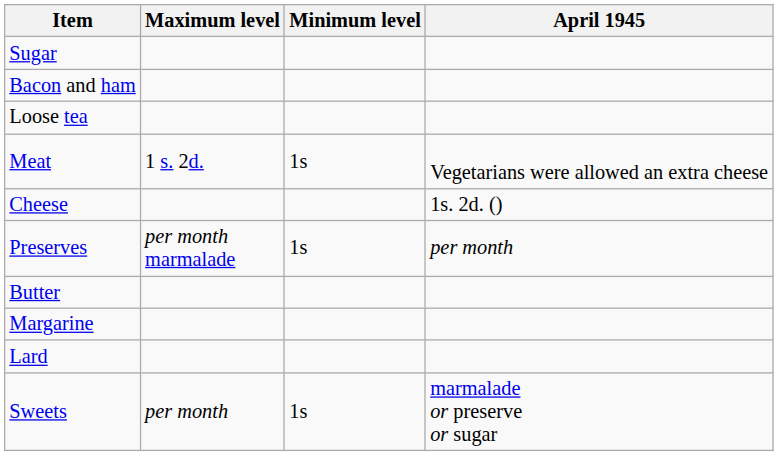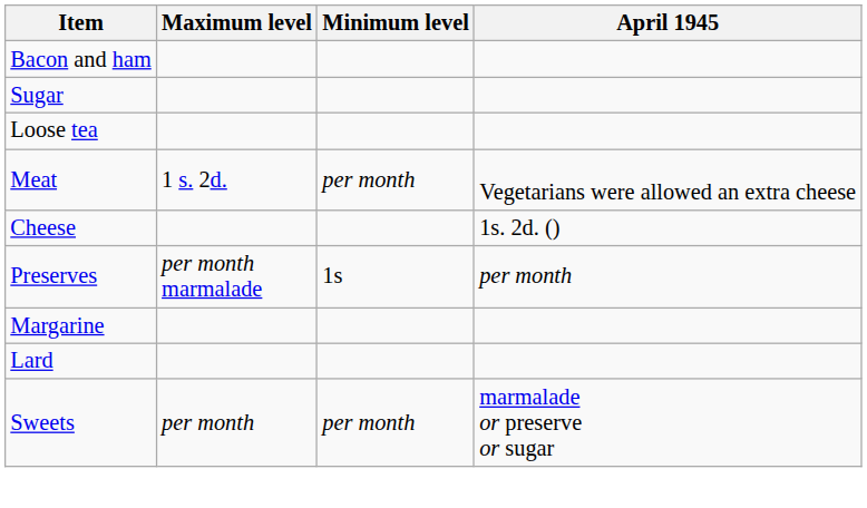 <table class="wikitable sortable">
 <tr>
 <th>Item</th>
 <th>Maximum level</th>
 <th>Minimum level</th>
 <th>April 1945</th>
 </tr>
 <tr>
-<td><a href='#'>Sugar</a></td>
+<td><a href='#'>Bacon</a> and <a href='#'>ham</a></td>
 <td></td>
 <td></td>
 <td></td>
 </tr>
 <tr>
-<td><a href='#'>Bacon</a> and <a href='#'>ham</a></td>
+<td><a href='#'>Sugar</a></td>
 <td></td>
 <td></td>
 <td></td>
 </tr>
 <tr>
 <td>Loose <a href='#'>tea</a></td>
 <td></td>
 <td></td>
 <td></td>
 </tr>
 <tr>
 <td><a href='#'>Meat</a></td>
 <td>1 <a href='#'>s.</a> 2<a href='#'>d.</a></td>
-<td>1s</td>
+<td> <em>per month</em></td>
 <td><br>Vegetarians were allowed an extra  cheese</td>
 </tr>
 <tr>
 <td><a href='#'>Cheese</a></td>
 <td></td>
 <td></td>
 <td>1s. 2d. ()</td>
 </tr>
 <tr>
 <td><a href='#'>Preserves</a></td>
 <td> <em>per month</em><br> <a href='#'>marmalade</a></td>
 <td>1s</td>
 <td>  <em>per month</em></td>
-</tr>
-<tr>
-<td><a href='#'>Butter</a></td>
-<td></td>
-<td></td>
-<td></td>
 </tr>
 <tr>
 <td><a href='#'>Margarine</a></td>
 <td></td>
 <td></td>
 <td></td>
 </tr>
 <tr>
 <td><a href='#'>Lard</a></td>
 <td></td>
 <td></td>
 <td></td>
 </tr>
 <tr>
 <td><a href='#'>Sweets</a></td>
 <td> <em>per month</em></td>
-<td>1s</td>
+<td> <em>per month</em></td>
 <td> <a href='#'>marmalade</a> <br> <em>or</em>  preserve <br> <em>or</em>  sugar</td>
 </tr>
 </table>
